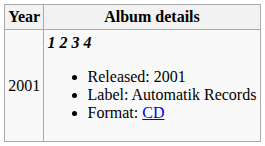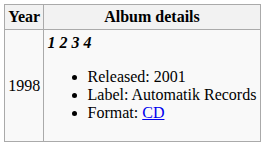 <table class ="wikitable">
 <tr>
 <th>Year</th>
 <th>Album details</th>
 </tr>
 <tr>
-<td align="center">2001</td>
+<td align="center">1998</td>
 <td><strong><em>1 2 3 4</em></strong><br><ul><li>Released: 2001</li><li>Label: Automatik Records</li><li>Format: <a href='#'>CD</a></li></ul></td>
 </tr>
 </table>
